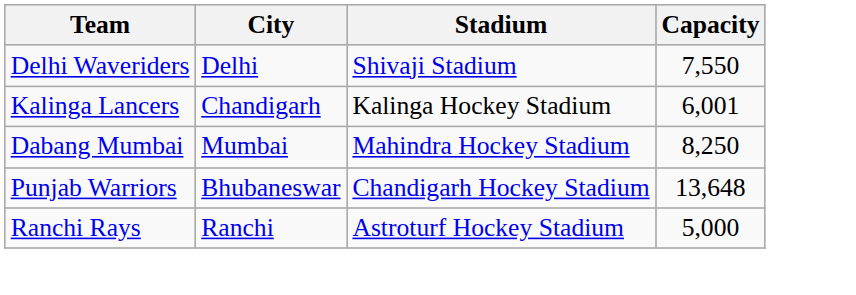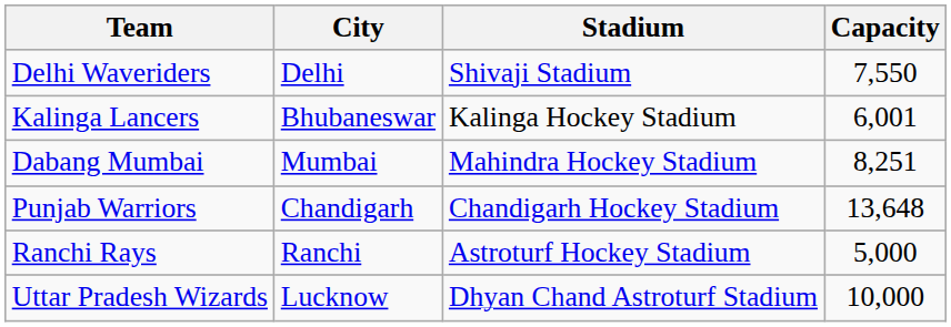 <table class="wikitable sortable" style="text-align: left;">
 <tr>
 <th>Team</th>
 <th>City</th>
 <th>Stadium</th>
 <th>Capacity</th>
 </tr>
 <tr>
 <td><a href='#'>Delhi Waveriders</a></td>
 <td><a href='#'>Delhi</a></td>
 <td><a href='#'>Shivaji Stadium</a></td>
 <td style="text-align:center;">7,550</td>
 </tr>
 <tr>
 <td><a href='#'>Kalinga Lancers</a></td>
-<td><a href='#'>Chandigarh</a></td>
+<td><a href='#'>Bhubaneswar</a></td>
 <td>Kalinga Hockey Stadium</td>
 <td style="text-align:center;">6,001</td>
 </tr>
 <tr>
 <td><a href='#'>Dabang Mumbai</a></td>
 <td><a href='#'>Mumbai</a></td>
 <td><a href='#'>Mahindra Hockey Stadium</a></td>
-<td style="text-align:center;">8,250</td>
+<td style="text-align:center;">8,251</td>
 </tr>
 <tr>
 <td><a href='#'>Punjab Warriors</a></td>
-<td><a href='#'>Bhubaneswar</a></td>
+<td><a href='#'>Chandigarh</a></td>
 <td><a href='#'>Chandigarh Hockey Stadium</a></td>
 <td style="text-align:center;">13,648</td>
 </tr>
 <tr>
 <td><a href='#'>Ranchi Rays</a></td>
 <td><a href='#'>Ranchi</a></td>
 <td><a href='#'>Astroturf Hockey Stadium</a></td>
 <td style="text-align:center;">5,000</td>
 </tr>
+<tr>
+<td><a href='#'>Uttar Pradesh Wizards</a></td>
+<td><a href='#'>Lucknow</a></td>
+<td><a href='#'>Dhyan Chand Astroturf Stadium</a></td>
+<td style="text-align:center;">10,000</td>
+</tr>
 </table>
